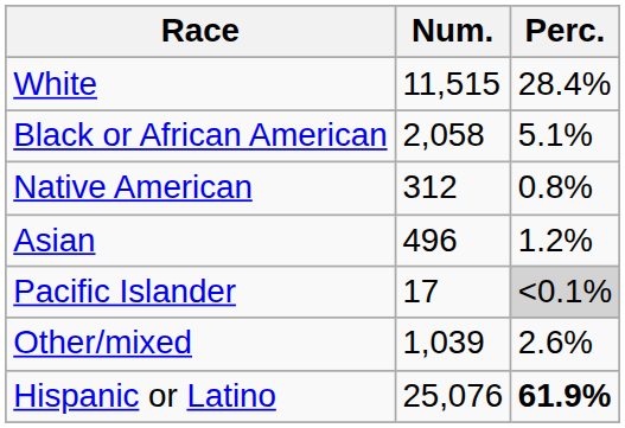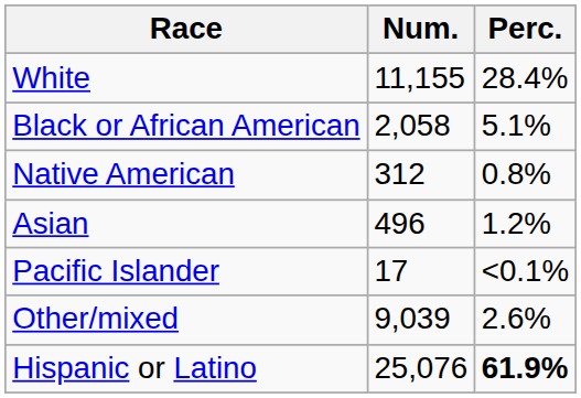 <table class="wikitable">
 <tr>
 <th>Race</th>
 <th>Num.</th>
 <th>Perc.</th>
 </tr>
 <tr>
 <td><a href='#'>White</a></td>
-<td>11,515</td>
+<td>11,155</td>
 <td>28.4%</td>
 </tr>
 <tr>
 <td><a href='#'>Black or African American</a></td>
 <td>2,058</td>
 <td>5.1%</td>
 </tr>
 <tr>
 <td><a href='#'>Native American</a></td>
 <td>312</td>
 <td>0.8%</td>
 </tr>
 <tr>
 <td><a href='#'>Asian</a></td>
 <td>496</td>
 <td>1.2%</td>
 </tr>
 <tr>
 <td><a href='#'>Pacific Islander</a></td>
 <td>17</td>
-<td style="background: lightgrey;"><0.1%</td>
+<td><0.1%</td>
 </tr>
 <tr>
 <td><a href='#'>Other/mixed</a></td>
-<td>1,039</td>
+<td>9,039</td>
 <td>2.6%</td>
 </tr>
 <tr>
 <td><a href='#'>Hispanic</a> or <a href='#'>Latino</a></td>
 <td>25,076</td>
 <td><strong>61.9%</strong></td>
 </tr>
 </table>
